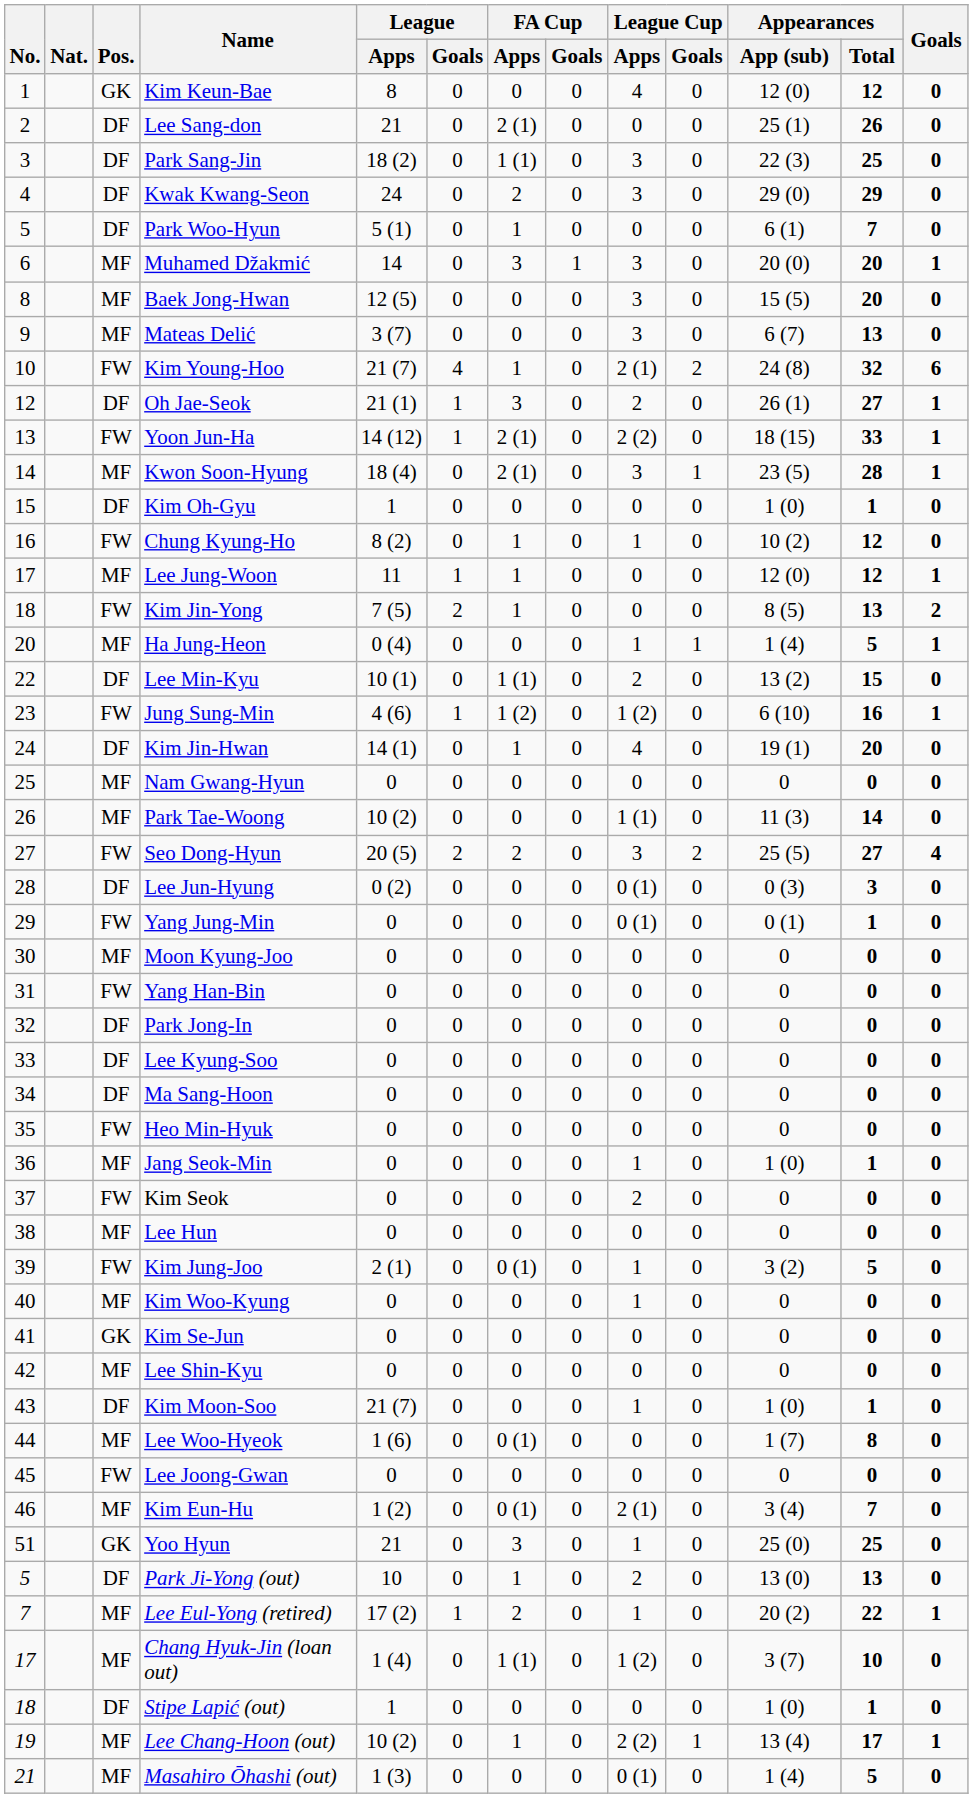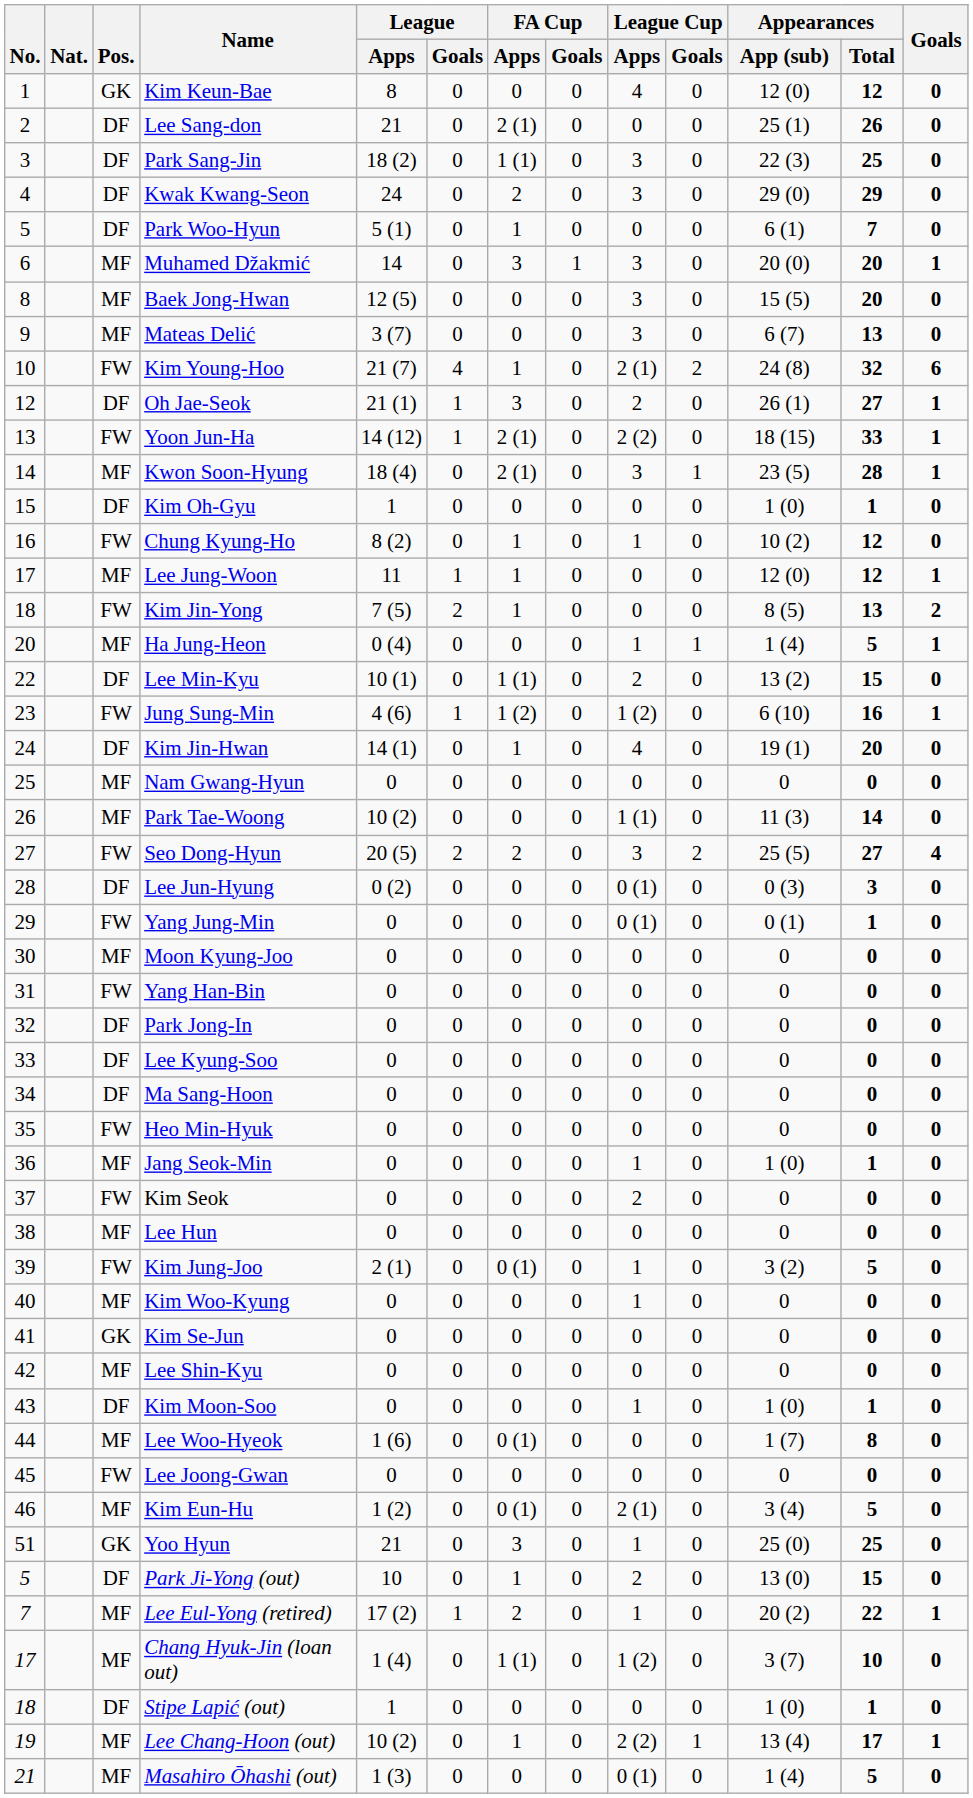 <table class="wikitable" style="font-size: 95%; text-align: center;">
 <tr>
 <th rowspan="2" valign="bottom">No.</th>
 <th rowspan="2" valign="bottom">Nat.</th>
 <th rowspan="2" valign="bottom">Pos.</th>
 <th rowspan="2" width="150">Name</th>
 <th colspan="2" width="80">League</th>
 <th colspan="2" width="80">FA Cup</th>
 <th colspan="2" width="80">League Cup</th>
 <th colspan="2" width="120">Appearances</th>
 <th rowspan="2" width="40">Goals</th>
 </tr>
 <tr>
 <th>Apps</th>
 <th>Goals</th>
 <th>Apps</th>
 <th>Goals</th>
 <th>Apps</th>
 <th>Goals</th>
 <th>App (sub)</th>
 <th>Total</th>
 </tr>
 <tr>
 <td>1</td>
 <td></td>
 <td>GK</td>
 <td align="left"><a href='#'>Kim Keun-Bae</a></td>
 <td>8</td>
 <td>0</td>
 <td>0</td>
 <td>0</td>
 <td>4</td>
 <td>0</td>
 <td>12 (0)</td>
 <td><strong>12</strong></td>
 <td><strong>0</strong></td>
 </tr>
 <tr>
 <td>2</td>
 <td></td>
 <td>DF</td>
 <td align="left"><a href='#'>Lee Sang-don</a></td>
 <td>21</td>
 <td>0</td>
 <td>2 (1)</td>
 <td>0</td>
 <td>0</td>
 <td>0</td>
 <td>25 (1)</td>
 <td><strong>26</strong></td>
 <td><strong>0</strong></td>
 </tr>
 <tr>
 <td>3</td>
 <td></td>
 <td>DF</td>
 <td align="left"><a href='#'>Park Sang-Jin</a></td>
 <td>18 (2)</td>
 <td>0</td>
 <td>1 (1)</td>
 <td>0</td>
 <td>3</td>
 <td>0</td>
 <td>22 (3)</td>
 <td><strong>25</strong></td>
 <td><strong>0</strong></td>
 </tr>
 <tr>
 <td>4</td>
 <td></td>
 <td>DF</td>
 <td align="left"><a href='#'>Kwak Kwang-Seon</a></td>
 <td>24</td>
 <td>0</td>
 <td>2</td>
 <td>0</td>
 <td>3</td>
 <td>0</td>
 <td>29 (0)</td>
 <td><strong>29</strong></td>
 <td><strong>0</strong></td>
 </tr>
 <tr>
 <td>5</td>
 <td></td>
 <td>DF</td>
 <td align="left"><a href='#'>Park Woo-Hyun</a></td>
 <td>5 (1)</td>
 <td>0</td>
 <td>1</td>
 <td>0</td>
 <td>0</td>
 <td>0</td>
 <td>6 (1)</td>
 <td><strong>7</strong></td>
 <td><strong>0</strong></td>
 </tr>
 <tr>
 <td>6</td>
 <td></td>
 <td>MF</td>
 <td align="left"><a href='#'>Muhamed Džakmić</a></td>
 <td>14</td>
 <td>0</td>
 <td>3</td>
 <td>1</td>
 <td>3</td>
 <td>0</td>
 <td>20 (0)</td>
 <td><strong>20</strong></td>
 <td><strong>1</strong></td>
 </tr>
 <tr>
 <td>8</td>
 <td></td>
 <td>MF</td>
 <td align="left"><a href='#'>Baek Jong-Hwan</a></td>
 <td>12 (5)</td>
 <td>0</td>
 <td>0</td>
 <td>0</td>
 <td>3</td>
 <td>0</td>
 <td>15 (5)</td>
 <td><strong>20</strong></td>
 <td><strong>0</strong></td>
 </tr>
 <tr>
 <td>9</td>
 <td></td>
 <td>MF</td>
 <td align="left"><a href='#'>Mateas Delić</a></td>
 <td>3 (7)</td>
 <td>0</td>
 <td>0</td>
 <td>0</td>
 <td>3</td>
 <td>0</td>
 <td>6 (7)</td>
 <td><strong>13</strong></td>
 <td><strong>0</strong></td>
 </tr>
 <tr>
 <td>10</td>
 <td></td>
 <td>FW</td>
 <td align="left"><a href='#'>Kim Young-Hoo</a></td>
 <td>21 (7)</td>
 <td>4</td>
 <td>1</td>
 <td>0</td>
 <td>2 (1)</td>
 <td>2</td>
 <td>24 (8)</td>
 <td><strong>32</strong></td>
 <td><strong>6</strong></td>
 </tr>
 <tr>
 <td>12</td>
 <td></td>
 <td>DF</td>
 <td align="left"><a href='#'>Oh Jae-Seok</a></td>
 <td>21 (1)</td>
 <td>1</td>
 <td>3</td>
 <td>0</td>
 <td>2</td>
 <td>0</td>
 <td>26 (1)</td>
 <td><strong>27</strong></td>
 <td><strong>1</strong></td>
 </tr>
 <tr>
 <td>13</td>
 <td></td>
 <td>FW</td>
 <td align="left"><a href='#'>Yoon Jun-Ha</a></td>
 <td>14 (12)</td>
 <td>1</td>
 <td>2 (1)</td>
 <td>0</td>
 <td>2 (2)</td>
 <td>0</td>
 <td>18 (15)</td>
 <td><strong>33</strong></td>
 <td><strong>1</strong></td>
 </tr>
 <tr>
 <td>14</td>
 <td></td>
 <td>MF</td>
 <td align="left"><a href='#'>Kwon Soon-Hyung</a></td>
 <td>18 (4)</td>
 <td>0</td>
 <td>2 (1)</td>
 <td>0</td>
 <td>3</td>
 <td>1</td>
 <td>23 (5)</td>
 <td><strong>28</strong></td>
 <td><strong>1</strong></td>
 </tr>
 <tr>
 <td>15</td>
 <td></td>
 <td>DF</td>
 <td align="left"><a href='#'>Kim Oh-Gyu</a></td>
 <td>1</td>
 <td>0</td>
 <td>0</td>
 <td>0</td>
 <td>0</td>
 <td>0</td>
 <td>1 (0)</td>
 <td><strong>1</strong></td>
 <td><strong>0</strong></td>
 </tr>
 <tr>
 <td>16</td>
 <td></td>
 <td>FW</td>
 <td align="left"><a href='#'>Chung Kyung-Ho</a></td>
 <td>8 (2)</td>
 <td>0</td>
 <td>1</td>
 <td>0</td>
 <td>1</td>
 <td>0</td>
 <td>10 (2)</td>
 <td><strong>12</strong></td>
 <td><strong>0</strong></td>
 </tr>
 <tr>
 <td>17</td>
 <td></td>
 <td>MF</td>
 <td align="left"><a href='#'>Lee Jung-Woon</a></td>
 <td>11</td>
 <td>1</td>
 <td>1</td>
 <td>0</td>
 <td>0</td>
 <td>0</td>
 <td>12 (0)</td>
 <td><strong>12</strong></td>
 <td><strong>1</strong></td>
 </tr>
 <tr>
 <td>18</td>
 <td></td>
 <td>FW</td>
 <td align="left"><a href='#'>Kim Jin-Yong</a></td>
 <td>7 (5)</td>
 <td>2</td>
 <td>1</td>
 <td>0</td>
 <td>0</td>
 <td>0</td>
 <td>8 (5)</td>
 <td><strong>13</strong></td>
 <td><strong>2</strong></td>
 </tr>
 <tr>
 <td>20</td>
 <td></td>
 <td>MF</td>
 <td align="left"><a href='#'>Ha Jung-Heon</a></td>
 <td>0 (4)</td>
 <td>0</td>
 <td>0</td>
 <td>0</td>
 <td>1</td>
 <td>1</td>
 <td>1 (4)</td>
 <td><strong>5</strong></td>
 <td><strong>1</strong></td>
 </tr>
 <tr>
 <td>22</td>
 <td></td>
 <td>DF</td>
 <td align="left"><a href='#'>Lee Min-Kyu</a></td>
 <td>10 (1)</td>
 <td>0</td>
 <td>1 (1)</td>
 <td>0</td>
 <td>2</td>
 <td>0</td>
 <td>13 (2)</td>
 <td><strong>15</strong></td>
 <td><strong>0</strong></td>
 </tr>
 <tr>
 <td>23</td>
 <td></td>
 <td>FW</td>
 <td align="left"><a href='#'>Jung Sung-Min</a></td>
 <td>4 (6)</td>
 <td>1</td>
 <td>1 (2)</td>
 <td>0</td>
 <td>1 (2)</td>
 <td>0</td>
 <td>6 (10)</td>
 <td><strong>16</strong></td>
 <td><strong>1</strong></td>
 </tr>
 <tr>
 <td>24</td>
 <td></td>
 <td>DF</td>
 <td align="left"><a href='#'>Kim Jin-Hwan</a></td>
 <td>14 (1)</td>
 <td>0</td>
 <td>1</td>
 <td>0</td>
 <td>4</td>
 <td>0</td>
 <td>19 (1)</td>
 <td><strong>20</strong></td>
 <td><strong>0</strong></td>
 </tr>
 <tr>
 <td>25</td>
 <td></td>
 <td>MF</td>
 <td align="left"><a href='#'>Nam Gwang-Hyun</a></td>
 <td>0</td>
 <td>0</td>
 <td>0</td>
 <td>0</td>
 <td>0</td>
 <td>0</td>
 <td>0</td>
 <td><strong>0</strong></td>
 <td><strong>0</strong></td>
 </tr>
 <tr>
 <td>26</td>
 <td></td>
 <td>MF</td>
 <td align="left"><a href='#'>Park Tae-Woong</a></td>
 <td>10 (2)</td>
 <td>0</td>
 <td>0</td>
 <td>0</td>
 <td>1 (1)</td>
 <td>0</td>
 <td>11 (3)</td>
 <td><strong>14</strong></td>
 <td><strong>0</strong></td>
 </tr>
 <tr>
 <td>27</td>
 <td></td>
 <td>FW</td>
 <td align="left"><a href='#'>Seo Dong-Hyun</a></td>
 <td>20 (5)</td>
 <td>2</td>
 <td>2</td>
 <td>0</td>
 <td>3</td>
 <td>2</td>
 <td>25 (5)</td>
 <td><strong>27</strong></td>
 <td><strong>4</strong></td>
 </tr>
 <tr>
 <td>28</td>
 <td></td>
 <td>DF</td>
 <td align="left"><a href='#'>Lee Jun-Hyung</a></td>
 <td>0 (2)</td>
 <td>0</td>
 <td>0</td>
 <td>0</td>
 <td>0 (1)</td>
 <td>0</td>
 <td>0 (3)</td>
 <td><strong>3</strong></td>
 <td><strong>0</strong></td>
 </tr>
 <tr>
 <td>29</td>
 <td></td>
 <td>FW</td>
 <td align="left"><a href='#'>Yang Jung-Min</a></td>
 <td>0</td>
 <td>0</td>
 <td>0</td>
 <td>0</td>
 <td>0 (1)</td>
 <td>0</td>
 <td>0 (1)</td>
 <td><strong>1</strong></td>
 <td><strong>0</strong></td>
 </tr>
 <tr>
 <td>30</td>
 <td></td>
 <td>MF</td>
 <td align="left"><a href='#'>Moon Kyung-Joo</a></td>
 <td>0</td>
 <td>0</td>
 <td>0</td>
 <td>0</td>
 <td>0</td>
 <td>0</td>
 <td>0</td>
 <td><strong>0</strong></td>
 <td><strong>0</strong></td>
 </tr>
 <tr>
 <td>31</td>
 <td></td>
 <td>FW</td>
 <td align="left"><a href='#'>Yang Han-Bin</a></td>
 <td>0</td>
 <td>0</td>
 <td>0</td>
 <td>0</td>
 <td>0</td>
 <td>0</td>
 <td>0</td>
 <td><strong>0</strong></td>
 <td><strong>0</strong></td>
 </tr>
 <tr>
 <td>32</td>
 <td></td>
 <td>DF</td>
 <td align="left"><a href='#'>Park Jong-In</a></td>
 <td>0</td>
 <td>0</td>
 <td>0</td>
 <td>0</td>
 <td>0</td>
 <td>0</td>
 <td>0</td>
 <td><strong>0</strong></td>
 <td><strong>0</strong></td>
 </tr>
 <tr>
 <td>33</td>
 <td></td>
 <td>DF</td>
 <td align="left"><a href='#'>Lee Kyung-Soo</a></td>
 <td>0</td>
 <td>0</td>
 <td>0</td>
 <td>0</td>
 <td>0</td>
 <td>0</td>
 <td>0</td>
 <td><strong>0</strong></td>
 <td><strong>0</strong></td>
 </tr>
 <tr>
 <td>34</td>
 <td></td>
 <td>DF</td>
 <td align="left"><a href='#'>Ma Sang-Hoon</a></td>
 <td>0</td>
 <td>0</td>
 <td>0</td>
 <td>0</td>
 <td>0</td>
 <td>0</td>
 <td>0</td>
 <td><strong>0</strong></td>
 <td><strong>0</strong></td>
 </tr>
 <tr>
 <td>35</td>
 <td></td>
 <td>FW</td>
 <td align="left"><a href='#'>Heo Min-Hyuk</a></td>
 <td>0</td>
 <td>0</td>
 <td>0</td>
 <td>0</td>
 <td>0</td>
 <td>0</td>
 <td>0</td>
 <td><strong>0</strong></td>
 <td><strong>0</strong></td>
 </tr>
 <tr>
 <td>36</td>
 <td></td>
 <td>MF</td>
 <td align="left"><a href='#'>Jang Seok-Min</a></td>
 <td>0</td>
 <td>0</td>
 <td>0</td>
 <td>0</td>
 <td>1</td>
 <td>0</td>
 <td>1 (0)</td>
 <td><strong>1</strong></td>
 <td><strong>0</strong></td>
 </tr>
 <tr>
 <td>37</td>
 <td></td>
 <td>FW</td>
 <td align="left">Kim Seok</td>
 <td>0</td>
 <td>0</td>
 <td>0</td>
 <td>0</td>
 <td>2</td>
 <td>0</td>
 <td>0</td>
 <td><strong>0</strong></td>
 <td><strong>0</strong></td>
 </tr>
 <tr>
 <td>38</td>
 <td></td>
 <td>MF</td>
 <td align="left"><a href='#'>Lee Hun</a></td>
 <td>0</td>
 <td>0</td>
 <td>0</td>
 <td>0</td>
 <td>0</td>
 <td>0</td>
 <td>0</td>
 <td><strong>0</strong></td>
 <td><strong>0</strong></td>
 </tr>
 <tr>
 <td>39</td>
 <td></td>
 <td>FW</td>
 <td align="left"><a href='#'>Kim Jung-Joo</a></td>
 <td>2 (1)</td>
 <td>0</td>
 <td>0 (1)</td>
 <td>0</td>
 <td>1</td>
 <td>0</td>
 <td>3 (2)</td>
 <td><strong>5</strong></td>
 <td><strong>0</strong></td>
 </tr>
 <tr>
 <td>40</td>
 <td></td>
 <td>MF</td>
 <td align="left"><a href='#'>Kim Woo-Kyung</a></td>
 <td>0</td>
 <td>0</td>
 <td>0</td>
 <td>0</td>
 <td>1</td>
 <td>0</td>
 <td>0</td>
 <td><strong>0</strong></td>
 <td><strong>0</strong></td>
 </tr>
 <tr>
 <td>41</td>
 <td></td>
 <td>GK</td>
 <td align="left"><a href='#'>Kim Se-Jun</a></td>
 <td>0</td>
 <td>0</td>
 <td>0</td>
 <td>0</td>
 <td>0</td>
 <td>0</td>
 <td>0</td>
 <td><strong>0</strong></td>
 <td><strong>0</strong></td>
 </tr>
 <tr>
 <td>42</td>
 <td></td>
 <td>MF</td>
 <td align="left"><a href='#'>Lee Shin-Kyu</a></td>
 <td>0</td>
 <td>0</td>
 <td>0</td>
 <td>0</td>
 <td>0</td>
 <td>0</td>
 <td>0</td>
 <td><strong>0</strong></td>
 <td><strong>0</strong></td>
 </tr>
 <tr>
 <td>43</td>
 <td></td>
 <td>DF</td>
 <td align="left"><a href='#'>Kim Moon-Soo</a></td>
-<td>21 (7)</td>
+<td>0</td>
 <td>0</td>
 <td>0</td>
 <td>0</td>
 <td>1</td>
 <td>0</td>
 <td>1 (0)</td>
 <td><strong>1</strong></td>
 <td><strong>0</strong></td>
 </tr>
 <tr>
 <td>44</td>
 <td></td>
 <td>MF</td>
 <td align="left"><a href='#'>Lee Woo-Hyeok</a></td>
 <td>1 (6)</td>
 <td>0</td>
 <td>0 (1)</td>
 <td>0</td>
 <td>0</td>
 <td>0</td>
 <td>1 (7)</td>
 <td><strong>8</strong></td>
 <td><strong>0</strong></td>
 </tr>
 <tr>
 <td>45</td>
 <td></td>
 <td>FW</td>
 <td align="left"><a href='#'>Lee Joong-Gwan</a></td>
 <td>0</td>
 <td>0</td>
 <td>0</td>
 <td>0</td>
 <td>0</td>
 <td>0</td>
 <td>0</td>
 <td><strong>0</strong></td>
 <td><strong>0</strong></td>
 </tr>
 <tr>
 <td>46</td>
 <td></td>
 <td>MF</td>
 <td align="left"><a href='#'>Kim Eun-Hu</a></td>
 <td>1 (2)</td>
 <td>0</td>
 <td>0 (1)</td>
 <td>0</td>
 <td>2 (1)</td>
 <td>0</td>
 <td>3 (4)</td>
-<td><strong>7</strong></td>
+<td><strong>5</strong></td>
 <td><strong>0</strong></td>
 </tr>
 <tr>
 <td>51</td>
 <td></td>
 <td>GK</td>
 <td align="left"><a href='#'>Yoo Hyun</a></td>
 <td>21</td>
 <td>0</td>
 <td>3</td>
 <td>0</td>
 <td>1</td>
 <td>0</td>
 <td>25 (0)</td>
 <td><strong>25</strong></td>
 <td><strong>0</strong></td>
 </tr>
 <tr>
 <td><em>5</em></td>
 <td></td>
 <td>DF</td>
 <td align="left"><em><a href='#'>Park Ji-Yong</a> (out)</em></td>
 <td>10</td>
 <td>0</td>
 <td>1</td>
 <td>0</td>
 <td>2</td>
 <td>0</td>
 <td>13 (0)</td>
-<td><strong>13</strong></td>
+<td><strong>15</strong></td>
 <td><strong>0</strong></td>
 </tr>
 <tr>
 <td><em>7</em></td>
 <td></td>
 <td>MF</td>
 <td align="left"><em><a href='#'>Lee Eul-Yong</a> (retired)</em></td>
 <td>17 (2)</td>
 <td>1</td>
 <td>2</td>
 <td>0</td>
 <td>1</td>
 <td>0</td>
 <td>20 (2)</td>
 <td><strong>22</strong></td>
 <td><strong>1</strong></td>
 </tr>
 <tr>
 <td><em>17</em></td>
 <td></td>
 <td>MF</td>
 <td align="left"><em><a href='#'>Chang Hyuk-Jin</a> (loan out)</em></td>
 <td>1 (4)</td>
 <td>0</td>
 <td>1 (1)</td>
 <td>0</td>
 <td>1 (2)</td>
 <td>0</td>
 <td>3 (7)</td>
 <td><strong>10</strong></td>
 <td><strong>0</strong></td>
 </tr>
 <tr>
 <td><em>18</em></td>
 <td></td>
 <td>DF</td>
 <td align="left"><em><a href='#'>Stipe Lapić</a> (out)</em></td>
 <td>1</td>
 <td>0</td>
 <td>0</td>
 <td>0</td>
 <td>0</td>
 <td>0</td>
 <td>1 (0)</td>
 <td><strong>1</strong></td>
 <td><strong>0</strong></td>
 </tr>
 <tr>
 <td><em>19</em></td>
 <td></td>
 <td>MF</td>
 <td align="left"><em><a href='#'>Lee Chang-Hoon</a> (out)</em></td>
 <td>10 (2)</td>
 <td>0</td>
 <td>1</td>
 <td>0</td>
 <td>2 (2)</td>
 <td>1</td>
 <td>13 (4)</td>
 <td><strong>17</strong></td>
 <td><strong>1</strong></td>
 </tr>
 <tr>
 <td><em>21</em></td>
 <td></td>
 <td>MF</td>
 <td align="left"><em><a href='#'>Masahiro Ōhashi</a> (out)</em></td>
 <td>1 (3)</td>
 <td>0</td>
 <td>0</td>
 <td>0</td>
 <td>0 (1)</td>
 <td>0</td>
 <td>1 (4)</td>
 <td><strong>5</strong></td>
 <td><strong>0</strong></td>
 </tr>
 </table>
